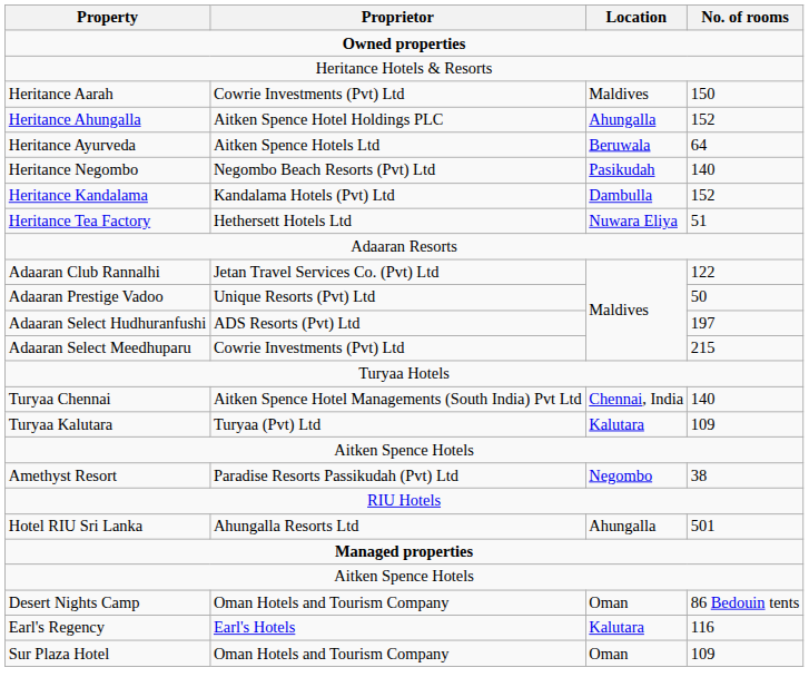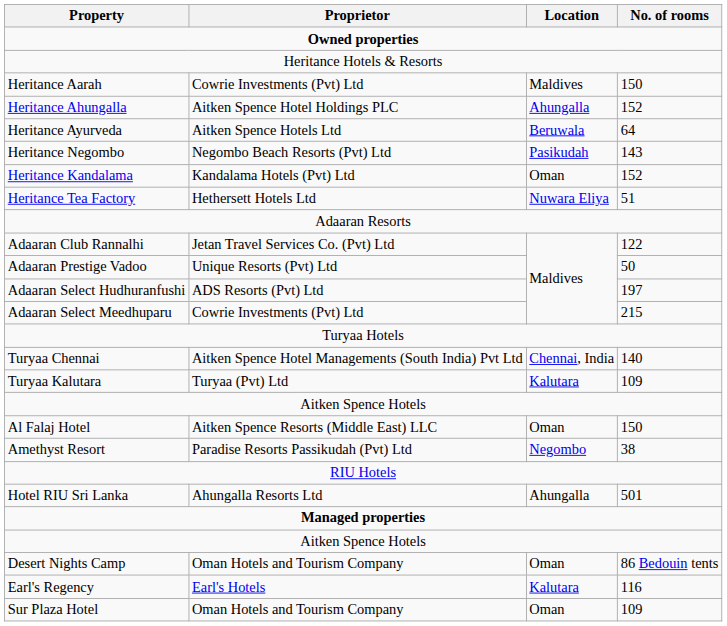 <table class="wikitable">
 <tr>
 <th>Property</th>
 <th>Proprietor</th>
 <th>Location</th>
 <th>No. of rooms</th>
 </tr>
 <tr>
 <td style="text-align:center;" colspan=4><strong>Owned properties</strong></td>
 </tr>
 <tr>
 <td style="text-align:center;" colspan="4">Heritance Hotels & Resorts</td>
 </tr>
 <tr>
 <td>Heritance Aarah</td>
 <td>Cowrie Investments (Pvt) Ltd</td>
 <td>Maldives</td>
 <td>150</td>
 </tr>
 <tr>
 <td><a href='#'>Heritance Ahungalla</a></td>
 <td>Aitken Spence Hotel Holdings PLC</td>
 <td><a href='#'>Ahungalla</a></td>
 <td>152</td>
 </tr>
 <tr>
 <td>Heritance Ayurveda</td>
 <td>Aitken Spence Hotels Ltd</td>
 <td><a href='#'>Beruwala</a></td>
 <td>64</td>
 </tr>
 <tr>
 <td>Heritance Negombo</td>
 <td>Negombo Beach Resorts (Pvt) Ltd</td>
 <td><a href='#'>Pasikudah</a></td>
-<td>140</td>
+<td>143</td>
 </tr>
 <tr>
 <td><a href='#'>Heritance Kandalama</a></td>
 <td>Kandalama Hotels (Pvt) Ltd</td>
-<td><a href='#'>Dambulla</a></td>
+<td>Oman</td>
 <td>152</td>
 </tr>
 <tr>
 <td><a href='#'>Heritance Tea Factory</a></td>
 <td>Hethersett Hotels Ltd</td>
 <td><a href='#'>Nuwara Eliya</a></td>
 <td>51</td>
 </tr>
 <tr>
 <td style="text-align:center;" colspan="4">Adaaran Resorts</td>
 </tr>
 <tr>
 <td>Adaaran Club Rannalhi</td>
 <td>Jetan Travel Services Co. (Pvt) Ltd</td>
 <td rowspan="4">Maldives</td>
 <td>122</td>
 </tr>
 <tr>
 <td>Adaaran Prestige Vadoo</td>
 <td>Unique Resorts (Pvt) Ltd</td>
 <td>50</td>
 </tr>
 <tr>
 <td>Adaaran Select Hudhuranfushi</td>
 <td>ADS Resorts (Pvt) Ltd</td>
 <td>197</td>
 </tr>
 <tr>
 <td>Adaaran Select Meedhuparu</td>
 <td>Cowrie Investments (Pvt) Ltd</td>
 <td>215</td>
 </tr>
 <tr>
 <td style="text-align:center;" colspan="4">Turyaa Hotels</td>
 </tr>
 <tr>
 <td>Turyaa Chennai</td>
 <td>Aitken Spence Hotel Managements (South India) Pvt Ltd</td>
 <td><a href='#'>Chennai</a>, India</td>
 <td>140</td>
 </tr>
 <tr>
 <td>Turyaa Kalutara</td>
 <td>Turyaa (Pvt) Ltd</td>
 <td><a href='#'>Kalutara</a></td>
 <td>109</td>
 </tr>
 <tr>
 <td style="text-align:center;" colspan="4">Aitken Spence Hotels</td>
 </tr>
 <tr>
+<td>Al Falaj Hotel</td>
+<td>Aitken Spence Resorts (Middle East) LLC</td>
+<td>Oman</td>
+<td>150</td>
+</tr>
+<tr>
 <td>Amethyst Resort</td>
 <td>Paradise Resorts Passikudah (Pvt) Ltd</td>
 <td><a href='#'>Negombo</a></td>
 <td>38</td>
 </tr>
 <tr>
 <td style="text-align:center;" colspan="4"><a href='#'>RIU Hotels</a></td>
 </tr>
 <tr>
 <td>Hotel RIU Sri Lanka</td>
 <td>Ahungalla Resorts Ltd</td>
 <td>Ahungalla</td>
 <td>501</td>
 </tr>
 <tr>
 <td style="text-align:center;" colspan=4><strong>Managed properties</strong></td>
 </tr>
 <tr>
 <td style="text-align:center;" colspan="4">Aitken Spence Hotels</td>
 </tr>
 <tr>
 <td>Desert Nights Camp</td>
 <td>Oman Hotels and Tourism Company</td>
 <td>Oman</td>
 <td>86 <a href='#'>Bedouin</a> tents</td>
 </tr>
 <tr>
 <td>Earl's Regency</td>
 <td><a href='#'>Earl's Hotels</a></td>
 <td><a href='#'>Kalutara</a></td>
 <td>116</td>
 </tr>
 <tr>
 <td>Sur Plaza Hotel</td>
 <td>Oman Hotels and Tourism Company</td>
 <td>Oman</td>
 <td>109</td>
 </tr>
 </table>
